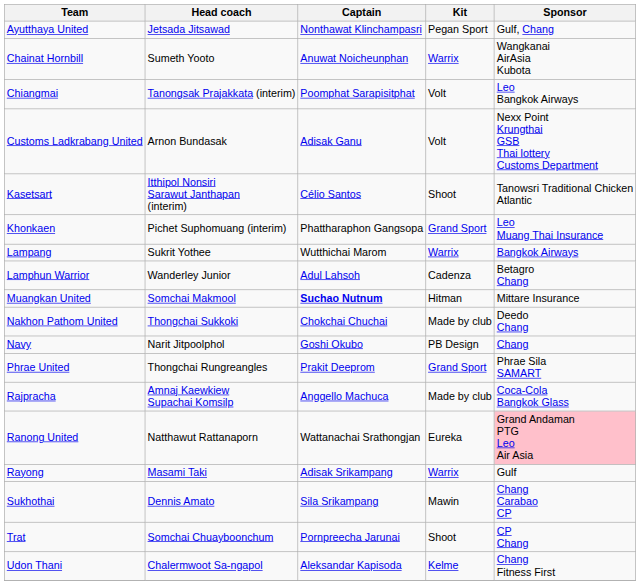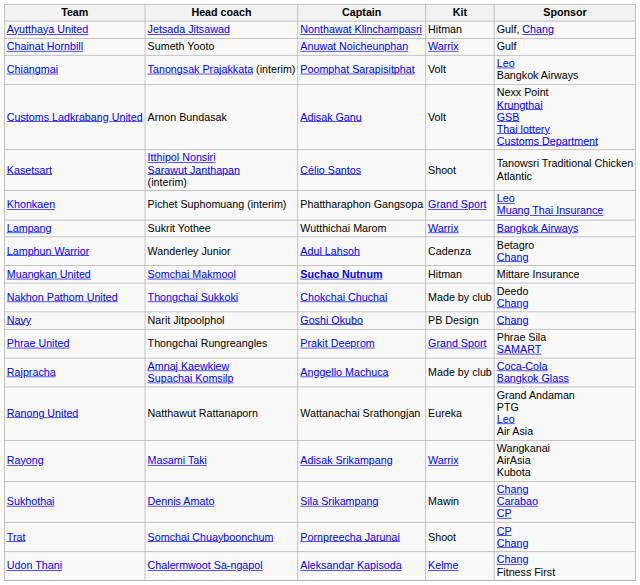 <table class="wikitable sortable" style="text-align: left;">
 <tr>
 <th>Team</th>
 <th>Head coach</th>
 <th>Captain</th>
 <th>Kit</th>
 <th>Sponsor</th>
 </tr>
 <tr>
 <td><a href='#'>Ayutthaya United</a></td>
 <td> <a href='#'>Jetsada Jitsawad</a></td>
 <td> <a href='#'>Nonthawat Klinchampasri</a></td>
-<td>Pegan Sport</td>
+<td>Hitman</td>
 <td>Gulf, <a href='#'>Chang</a></td>
 </tr>
 <tr>
 <td><a href='#'>Chainat Hornbill</a></td>
 <td> Sumeth Yooto</td>
 <td> <a href='#'>Anuwat Noicheunphan</a></td>
 <td><a href='#'>Warrix</a></td>
-<td>Wangkanai<br>AirAsia<br>Kubota</td>
+<td>Gulf</td>
 </tr>
 <tr>
 <td><a href='#'>Chiangmai</a></td>
 <td> <a href='#'>Tanongsak Prajakkata</a> (interim)</td>
 <td> <a href='#'>Poomphat Sarapisitphat</a></td>
 <td>Volt</td>
 <td><a href='#'>Leo</a><br>Bangkok Airways</td>
 </tr>
 <tr>
 <td><a href='#'>Customs Ladkrabang United</a></td>
 <td> Arnon Bundasak</td>
 <td> <a href='#'>Adisak Ganu</a></td>
 <td>Volt</td>
 <td>Nexx Point<br><a href='#'>Krungthai</a><br><a href='#'>GSB</a><br><a href='#'>Thai lottery</a><br><a href='#'>Customs Department</a></td>
 </tr>
 <tr>
 <td><a href='#'>Kasetsart</a></td>
 <td> <a href='#'>Itthipol Nonsiri</a><br> <a href='#'>Sarawut Janthapan</a><br>(interim)</td>
 <td> <a href='#'>Célio Santos</a></td>
 <td>Shoot</td>
 <td>Tanowsri Traditional Chicken<br>Atlantic</td>
 </tr>
 <tr>
 <td><a href='#'>Khonkaen</a></td>
 <td> Pichet Suphomuang (interim)</td>
 <td> Phattharaphon Gangsopa</td>
 <td><a href='#'>Grand Sport</a></td>
 <td><a href='#'>Leo</a> <br>  <a href='#'>Muang Thai Insurance</a></td>
 </tr>
 <tr>
 <td><a href='#'>Lampang</a></td>
 <td> Sukrit Yothee</td>
 <td> Wutthichai Marom</td>
 <td><a href='#'>Warrix</a></td>
 <td><a href='#'>Bangkok Airways</a></td>
 </tr>
 <tr>
 <td><a href='#'>Lamphun Warrior</a></td>
 <td> Wanderley Junior</td>
 <td> <a href='#'>Adul Lahsoh</a></td>
 <td>Cadenza</td>
 <td>Betagro <br> <a href='#'>Chang</a></td>
 </tr>
 <tr>
 <td><a href='#'>Muangkan United</a></td>
 <td> <a href='#'>Somchai Makmool</a></td>
 <td><strong> <a href='#'>Suchao Nutnum</a></strong></td>
 <td>Hitman</td>
 <td>Mittare Insurance</td>
 </tr>
 <tr>
 <td><a href='#'>Nakhon Pathom United</a></td>
 <td> <a href='#'>Thongchai Sukkoki</a></td>
 <td> <a href='#'>Chokchai Chuchai</a></td>
 <td>Made by club</td>
 <td>Deedo<br> <a href='#'>Chang</a></td>
 </tr>
 <tr>
 <td><a href='#'>Navy</a></td>
 <td> Narit Jitpoolphol</td>
 <td> <a href='#'>Goshi Okubo</a></td>
 <td>PB Design</td>
 <td><a href='#'>Chang</a></td>
 </tr>
 <tr>
 <td><a href='#'>Phrae United</a></td>
 <td> Thongchai Rungreangles</td>
 <td> <a href='#'>Prakit Deeprom</a></td>
 <td><a href='#'>Grand Sport</a></td>
 <td>Phrae Sila<br><a href='#'>SAMART</a></td>
 </tr>
 <tr>
 <td><a href='#'>Rajpracha</a></td>
 <td> <a href='#'>Amnaj Kaewkiew</a><br> <a href='#'>Supachai Komsilp</a></td>
 <td> <a href='#'>Anggello Machuca</a></td>
 <td>Made by club</td>
 <td><a href='#'>Coca-Cola</a><br><a href='#'>Bangkok Glass</a></td>
 </tr>
 <tr>
 <td><a href='#'>Ranong United</a></td>
 <td> Natthawut Rattanaporn</td>
 <td> Wattanachai Srathongjan</td>
 <td>Eureka</td>
-<td style="background: pink;">Grand Andaman<br>PTG<br><a href='#'>Leo</a> <br>Air Asia</td>
+<td>Grand Andaman<br>PTG<br><a href='#'>Leo</a> <br>Air Asia</td>
 </tr>
 <tr>
 <td><a href='#'>Rayong</a></td>
 <td> <a href='#'>Masami Taki</a></td>
 <td> <a href='#'>Adisak Srikampang</a></td>
 <td><a href='#'>Warrix</a></td>
-<td>Gulf</td>
+<td>Wangkanai<br>AirAsia<br>Kubota</td>
 </tr>
 <tr>
 <td><a href='#'>Sukhothai</a></td>
 <td> <a href='#'>Dennis Amato</a></td>
 <td> <a href='#'>Sila Srikampang</a></td>
 <td>Mawin</td>
 <td><a href='#'>Chang</a><br><a href='#'>Carabao</a><br><a href='#'>CP</a></td>
 </tr>
 <tr>
 <td><a href='#'>Trat</a></td>
 <td> <a href='#'>Somchai Chuayboonchum</a></td>
 <td> <a href='#'>Pornpreecha Jarunai</a></td>
 <td>Shoot</td>
 <td><a href='#'>CP</a><br><a href='#'>Chang</a></td>
 </tr>
 <tr>
 <td><a href='#'>Udon Thani</a></td>
 <td> <a href='#'>Chalermwoot Sa-ngapol</a></td>
 <td> <a href='#'>Aleksandar Kapisoda</a></td>
 <td><a href='#'>Kelme</a></td>
 <td><a href='#'>Chang</a><br>Fitness First</td>
 </tr>
 <tr>
 </tr>
 </table>
